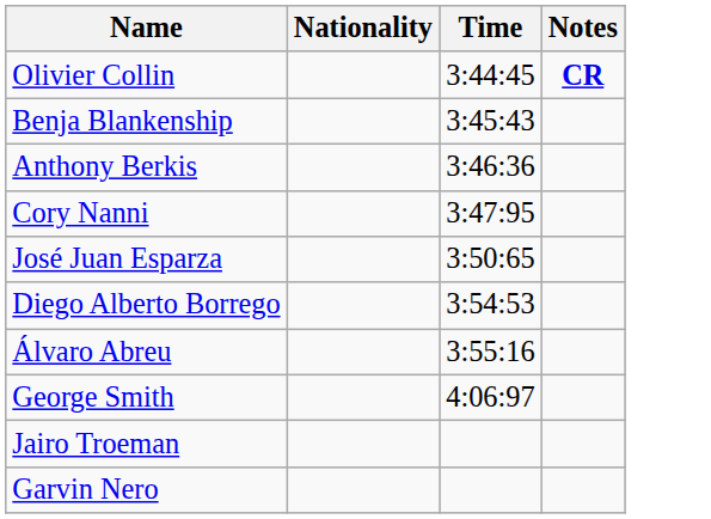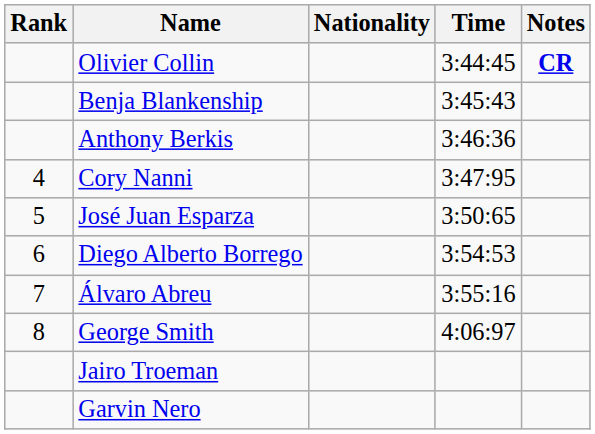 <table class="wikitable sortable" style="text-align:center">
 <tr>
+<th>Rank</th>
 <th>Name</th>
 <th>Nationality</th>
 <th>Time</th>
 <th>Notes</th>
 </tr>
 <tr>
+<td></td>
 <td align=left><a href='#'>Olivier Collin</a></td>
 <td align=left></td>
 <td>3:44:45</td>
 <td><a href='#'><strong>CR</strong></a></td>
 </tr>
 <tr>
+<td></td>
 <td align=left><a href='#'>Benja Blankenship</a></td>
 <td align=left></td>
 <td>3:45:43</td>
 <td></td>
 </tr>
 <tr>
+<td></td>
 <td align=left><a href='#'>Anthony Berkis</a></td>
 <td align=left></td>
 <td>3:46:36</td>
 <td></td>
 </tr>
 <tr>
+<td>4</td>
 <td align=left><a href='#'>Cory Nanni</a></td>
 <td align=left></td>
 <td>3:47:95</td>
 <td></td>
 </tr>
 <tr>
+<td>5</td>
 <td align=left><a href='#'>José Juan Esparza</a></td>
 <td align=left></td>
 <td>3:50:65</td>
 <td></td>
 </tr>
 <tr>
+<td>6</td>
 <td align=left><a href='#'>Diego Alberto Borrego</a></td>
 <td align=left></td>
 <td>3:54:53</td>
 <td></td>
 </tr>
 <tr>
+<td>7</td>
 <td align=left><a href='#'>Álvaro Abreu</a></td>
 <td align=left></td>
 <td>3:55:16</td>
 <td></td>
 </tr>
 <tr>
+<td>8</td>
 <td align=left><a href='#'>George Smith</a></td>
 <td align=left></td>
 <td>4:06:97</td>
 <td></td>
 </tr>
 <tr>
+<td></td>
 <td align=left><a href='#'>Jairo Troeman</a></td>
 <td align=left></td>
 <td></td>
 <td></td>
 </tr>
 <tr>
+<td></td>
 <td align=left><a href='#'>Garvin Nero</a></td>
 <td align=left></td>
 <td></td>
 <td></td>
 </tr>
 </table>
